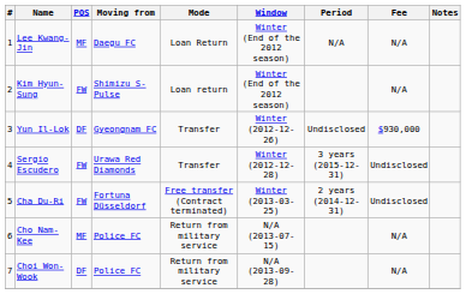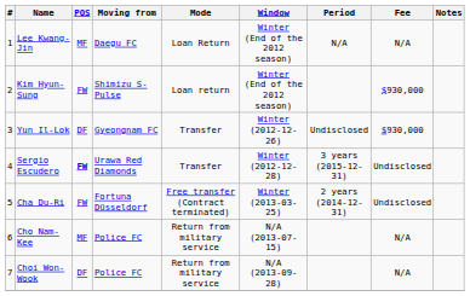 <table class="wikitable sortable" style="text-align: center; font-size:90%;">
 <tr>
 <th>#</th>
 <th>Name</th>
 <th><a href='#'>POS</a></th>
 <th>Moving from</th>
 <th>Mode</th>
 <th><a href='#'>Window</a></th>
 <th>Period</th>
 <th>Fee</th>
 <th>Notes</th>
 </tr>
 <tr>
 <td>1</td>
 <td align=left> <a href='#'>Lee Kwang-Jin</a></td>
 <td><a href='#'>MF</a></td>
 <td align=left> <a href='#'>Daegu FC</a></td>
 <td>Loan Return</td>
 <td><a href='#'>Winter</a><br>(End of the 2012 season)</td>
 <td>N/A</td>
 <td>N/A</td>
 <td></td>
 </tr>
 <tr>
 <td>2</td>
 <td align=left> <a href='#'>Kim Hyun-Sung</a></td>
 <td><a href='#'>FW</a></td>
 <td align=left> <a href='#'>Shimizu S-Pulse</a></td>
 <td>Loan return</td>
 <td><a href='#'>Winter</a><br>(End of the 2012 season)</td>
 <td></td>
-<td>N/A</td>
+<td><a href='#'>$</a>930,000</td>
 <td></td>
 </tr>
 <tr>
 <td>3</td>
 <td align=left> <a href='#'>Yun Il-Lok</a></td>
 <td><a href='#'>DF</a></td>
 <td align=left> <a href='#'>Gyeongnam FC</a></td>
 <td>Transfer</td>
 <td><a href='#'>Winter</a><br>(2012-12-26)</td>
 <td>Undisclosed</td>
 <td><a href='#'>$</a>930,000</td>
 <td></td>
 </tr>
 <tr>
 <td>4</td>
 <td align=left> <a href='#'>Sergio Escudero</a></td>
-<td><a href='#'>FW</a></td>
+<td><strong><a href='#'>FW</a></strong></td>
 <td align=left> <a href='#'>Urawa Red Diamonds</a></td>
 <td>Transfer</td>
 <td><a href='#'>Winter</a><br>(2012-12-28)</td>
 <td>3 years<br>(2015-12-31)</td>
 <td>Undisclosed</td>
 <td></td>
 </tr>
 <tr>
 <td>5</td>
 <td align=left> <a href='#'>Cha Du-Ri</a></td>
 <td><a href='#'>FW</a></td>
 <td align=left> <a href='#'>Fortuna Düsseldorf</a></td>
 <td><a href='#'>Free transfer</a><br>(Contract terminated)</td>
 <td><a href='#'>Winter</a><br>(2013-03-25)</td>
 <td>2 years<br>(2014-12-31)</td>
 <td>Undisclosed</td>
 <td></td>
 </tr>
 <tr>
 <td>6</td>
 <td align=left> <a href='#'>Cho Nam-Kee</a></td>
 <td><a href='#'>MF</a></td>
 <td align=left> <a href='#'>Police FC</a></td>
 <td>Return from<br>military service</td>
 <td>N/A<br>(2013-07-15)</td>
 <td></td>
 <td>N/A</td>
 <td></td>
 </tr>
 <tr>
 <td>7</td>
 <td align=left> <a href='#'>Choi Won-Wook</a></td>
 <td><a href='#'>DF</a></td>
 <td align=left> <a href='#'>Police FC</a></td>
 <td>Return from<br>military service</td>
 <td>N/A<br>(2013-09-28)</td>
 <td></td>
 <td>N/A</td>
 <td></td>
 </tr>
 <tr>
 </tr>
 </table>
